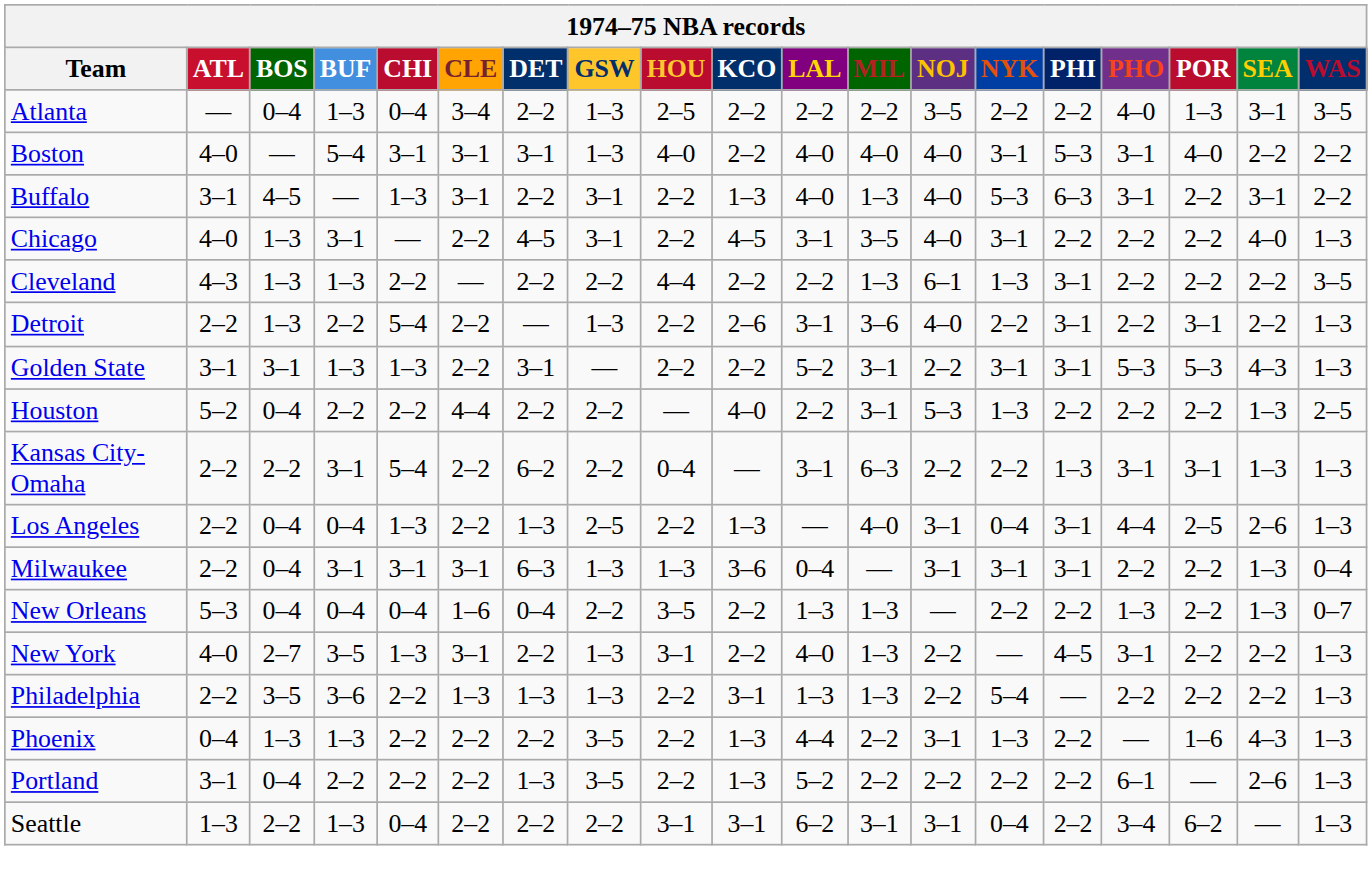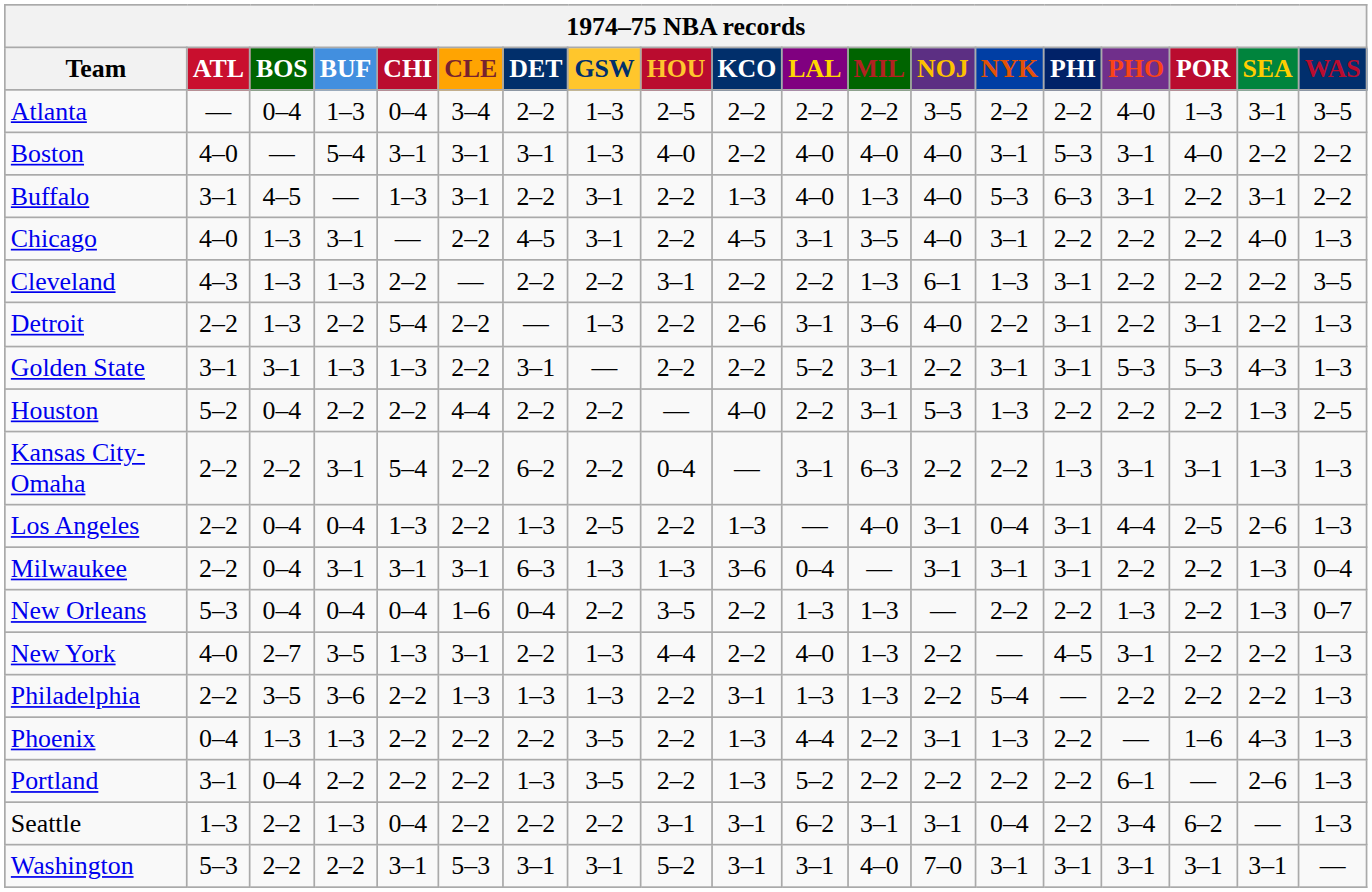 <table class="wikitable" style="font-size:95%; text-align:center;">
 <tr>
 <th colspan=19>1974–75 NBA records</th>
 </tr>
 <tr>
 <th width=100>Team</th>
 <th style="background:#C90F2E;color:#FFFFFF;width=35">ATL</th>
 <th style="background:#006400;color:#FFFFFF;width=35">BOS</th>
 <th style="background:#428FDF;color:#FFFFFF;width=35">BUF</th>
 <th style="background:#BA0C2F;color:#FFFFFF;width=35">CHI</th>
 <th style="background:#FFA402;color:#77222F;width=35">CLE</th>
 <th style="background:#012F6B;color:#FFFFFF;width=35">DET</th>
 <th style="background:#FFC62C;color:#012F6B;width=35">GSW</th>
 <th style="background:#BA0C2F;color:#FEC72E;width=35">HOU</th>
 <th style="background:#012F6B;color:#FFFFFF;width=35">KCO</th>
 <th style="background:#800080;color:#FFD700;width=35">LAL</th>
 <th style="background:#006400;color:#B22222;width=35">MIL</th>
 <th style="background:#5C2F83;color:#FCC200;width=35">NOJ</th>
 <th style="background:#003EA4;color:#E35208;width=35">NYK</th>
 <th style="background:#012268;color:#FFFFFF;width=35">PHI</th>
 <th style="background:#702F8B;color:#FA4417;width=35">PHO</th>
 <th style="background:#BA0C2F;color:#FFFFFF;width=35">POR</th>
 <th style="background:#00843D;color:#FFCD01;width=35">SEA</th>
 <th style="background:#012F6D;color:#BA0C2F;width=35">WAS</th>
 </tr>
 <tr>
 <td style="text-align:left;"><a href='#'>Atlanta</a></td>
 <td>—</td>
 <td>0–4</td>
 <td>1–3</td>
 <td>0–4</td>
 <td>3–4</td>
 <td>2–2</td>
 <td>1–3</td>
 <td>2–5</td>
 <td>2–2</td>
 <td>2–2</td>
 <td>2–2</td>
 <td>3–5</td>
 <td>2–2</td>
 <td>2–2</td>
 <td>4–0</td>
 <td>1–3</td>
 <td>3–1</td>
 <td>3–5</td>
 </tr>
 <tr>
 <td style="text-align:left;"><a href='#'>Boston</a></td>
 <td>4–0</td>
 <td>—</td>
 <td>5–4</td>
 <td>3–1</td>
 <td>3–1</td>
 <td>3–1</td>
 <td>1–3</td>
 <td>4–0</td>
 <td>2–2</td>
 <td>4–0</td>
 <td>4–0</td>
 <td>4–0</td>
 <td>3–1</td>
 <td>5–3</td>
 <td>3–1</td>
 <td>4–0</td>
 <td>2–2</td>
 <td>2–2</td>
 </tr>
 <tr>
 <td style="text-align:left;"><a href='#'>Buffalo</a></td>
 <td>3–1</td>
 <td>4–5</td>
 <td>—</td>
 <td>1–3</td>
 <td>3–1</td>
 <td>2–2</td>
 <td>3–1</td>
 <td>2–2</td>
 <td>1–3</td>
 <td>4–0</td>
 <td>1–3</td>
 <td>4–0</td>
 <td>5–3</td>
 <td>6–3</td>
 <td>3–1</td>
 <td>2–2</td>
 <td>3–1</td>
 <td>2–2</td>
 </tr>
 <tr>
 <td style="text-align:left;"><a href='#'>Chicago</a></td>
 <td>4–0</td>
 <td>1–3</td>
 <td>3–1</td>
 <td>—</td>
 <td>2–2</td>
 <td>4–5</td>
 <td>3–1</td>
 <td>2–2</td>
 <td>4–5</td>
 <td>3–1</td>
 <td>3–5</td>
 <td>4–0</td>
 <td>3–1</td>
 <td>2–2</td>
 <td>2–2</td>
 <td>2–2</td>
 <td>4–0</td>
 <td>1–3</td>
 </tr>
 <tr>
 <td style="text-align:left;"><a href='#'>Cleveland</a></td>
 <td>4–3</td>
 <td>1–3</td>
 <td>1–3</td>
 <td>2–2</td>
 <td>—</td>
 <td>2–2</td>
 <td>2–2</td>
-<td>4–4</td>
+<td>3–1</td>
 <td>2–2</td>
 <td>2–2</td>
 <td>1–3</td>
 <td>6–1</td>
 <td>1–3</td>
 <td>3–1</td>
 <td>2–2</td>
 <td>2–2</td>
 <td>2–2</td>
 <td>3–5</td>
 </tr>
 <tr>
 <td style="text-align:left;"><a href='#'>Detroit</a></td>
 <td>2–2</td>
 <td>1–3</td>
 <td>2–2</td>
 <td>5–4</td>
 <td>2–2</td>
 <td>—</td>
 <td>1–3</td>
 <td>2–2</td>
 <td>2–6</td>
 <td>3–1</td>
 <td>3–6</td>
 <td>4–0</td>
 <td>2–2</td>
 <td>3–1</td>
 <td>2–2</td>
 <td>3–1</td>
 <td>2–2</td>
 <td>1–3</td>
 </tr>
 <tr>
 <td style="text-align:left;"><a href='#'>Golden State</a></td>
 <td>3–1</td>
 <td>3–1</td>
 <td>1–3</td>
 <td>1–3</td>
 <td>2–2</td>
 <td>3–1</td>
 <td>—</td>
 <td>2–2</td>
 <td>2–2</td>
 <td>5–2</td>
 <td>3–1</td>
 <td>2–2</td>
 <td>3–1</td>
 <td>3–1</td>
 <td>5–3</td>
 <td>5–3</td>
 <td>4–3</td>
 <td>1–3</td>
 </tr>
 <tr>
 <td style="text-align:left;"><a href='#'>Houston</a></td>
 <td>5–2</td>
 <td>0–4</td>
 <td>2–2</td>
 <td>2–2</td>
 <td>4–4</td>
 <td>2–2</td>
 <td>2–2</td>
 <td>—</td>
 <td>4–0</td>
 <td>2–2</td>
 <td>3–1</td>
 <td>5–3</td>
 <td>1–3</td>
 <td>2–2</td>
 <td>2–2</td>
 <td>2–2</td>
 <td>1–3</td>
 <td>2–5</td>
 </tr>
 <tr>
 <td style="text-align:left;"><a href='#'>Kansas City-Omaha</a></td>
 <td>2–2</td>
 <td>2–2</td>
 <td>3–1</td>
 <td>5–4</td>
 <td>2–2</td>
 <td>6–2</td>
 <td>2–2</td>
 <td>0–4</td>
 <td>—</td>
 <td>3–1</td>
 <td>6–3</td>
 <td>2–2</td>
 <td>2–2</td>
 <td>1–3</td>
 <td>3–1</td>
 <td>3–1</td>
 <td>1–3</td>
 <td>1–3</td>
 </tr>
 <tr>
 <td style="text-align:left;"><a href='#'>Los Angeles</a></td>
 <td>2–2</td>
 <td>0–4</td>
 <td>0–4</td>
 <td>1–3</td>
 <td>2–2</td>
 <td>1–3</td>
 <td>2–5</td>
 <td>2–2</td>
 <td>1–3</td>
 <td>—</td>
 <td>4–0</td>
 <td>3–1</td>
 <td>0–4</td>
 <td>3–1</td>
 <td>4–4</td>
 <td>2–5</td>
 <td>2–6</td>
 <td>1–3</td>
 </tr>
 <tr>
 <td style="text-align:left;"><a href='#'>Milwaukee</a></td>
 <td>2–2</td>
 <td>0–4</td>
 <td>3–1</td>
 <td>3–1</td>
 <td>3–1</td>
 <td>6–3</td>
 <td>1–3</td>
 <td>1–3</td>
 <td>3–6</td>
 <td>0–4</td>
 <td>—</td>
 <td>3–1</td>
 <td>3–1</td>
 <td>3–1</td>
 <td>2–2</td>
 <td>2–2</td>
 <td>1–3</td>
 <td>0–4</td>
 </tr>
 <tr>
 <td style="text-align:left;"><a href='#'>New Orleans</a></td>
 <td>5–3</td>
 <td>0–4</td>
 <td>0–4</td>
 <td>0–4</td>
 <td>1–6</td>
 <td>0–4</td>
 <td>2–2</td>
 <td>3–5</td>
 <td>2–2</td>
 <td>1–3</td>
 <td>1–3</td>
 <td>—</td>
 <td>2–2</td>
 <td>2–2</td>
 <td>1–3</td>
 <td>2–2</td>
 <td>1–3</td>
 <td>0–7</td>
 </tr>
 <tr>
 <td style="text-align:left;"><a href='#'>New York</a></td>
 <td>4–0</td>
 <td>2–7</td>
 <td>3–5</td>
 <td>1–3</td>
 <td>3–1</td>
 <td>2–2</td>
 <td>1–3</td>
-<td>3–1</td>
+<td>4–4</td>
 <td>2–2</td>
 <td>4–0</td>
 <td>1–3</td>
 <td>2–2</td>
 <td>—</td>
 <td>4–5</td>
 <td>3–1</td>
 <td>2–2</td>
 <td>2–2</td>
 <td>1–3</td>
 </tr>
 <tr>
 <td style="text-align:left;"><a href='#'>Philadelphia</a></td>
 <td>2–2</td>
 <td>3–5</td>
 <td>3–6</td>
 <td>2–2</td>
 <td>1–3</td>
 <td>1–3</td>
 <td>1–3</td>
 <td>2–2</td>
 <td>3–1</td>
 <td>1–3</td>
 <td>1–3</td>
 <td>2–2</td>
 <td>5–4</td>
 <td>—</td>
 <td>2–2</td>
 <td>2–2</td>
 <td>2–2</td>
 <td>1–3</td>
 </tr>
 <tr>
 <td style="text-align:left;"><a href='#'>Phoenix</a></td>
 <td>0–4</td>
 <td>1–3</td>
 <td>1–3</td>
 <td>2–2</td>
 <td>2–2</td>
 <td>2–2</td>
 <td>3–5</td>
 <td>2–2</td>
 <td>1–3</td>
 <td>4–4</td>
 <td>2–2</td>
 <td>3–1</td>
 <td>1–3</td>
 <td>2–2</td>
 <td>—</td>
 <td>1–6</td>
 <td>4–3</td>
 <td>1–3</td>
 </tr>
 <tr>
 <td style="text-align:left;"><a href='#'>Portland</a></td>
 <td>3–1</td>
 <td>0–4</td>
 <td>2–2</td>
 <td>2–2</td>
 <td>2–2</td>
 <td>1–3</td>
 <td>3–5</td>
 <td>2–2</td>
 <td>1–3</td>
 <td>5–2</td>
 <td>2–2</td>
 <td>2–2</td>
 <td>2–2</td>
 <td>2–2</td>
 <td>6–1</td>
 <td>—</td>
 <td>2–6</td>
 <td>1–3</td>
 </tr>
 <tr>
 <td style="text-align:left;">Seattle</td>
 <td>1–3</td>
 <td>2–2</td>
 <td>1–3</td>
 <td>0–4</td>
 <td>2–2</td>
 <td>2–2</td>
 <td>2–2</td>
 <td>3–1</td>
 <td>3–1</td>
 <td>6–2</td>
 <td>3–1</td>
 <td>3–1</td>
 <td>0–4</td>
 <td>2–2</td>
 <td>3–4</td>
 <td>6–2</td>
 <td>—</td>
 <td>1–3</td>
 </tr>
+<tr>
+<td style="text-align:left;"><a href='#'>Washington</a></td>
+<td>5–3</td>
+<td>2–2</td>
+<td>2–2</td>
+<td>3–1</td>
+<td>5–3</td>
+<td>3–1</td>
+<td>3–1</td>
+<td>5–2</td>
+<td>3–1</td>
+<td>3–1</td>
+<td>4–0</td>
+<td>7–0</td>
+<td>3–1</td>
+<td>3–1</td>
+<td>3–1</td>
+<td>3–1</td>
+<td>3–1</td>
+<td>—</td>
+</tr>
 </table>
